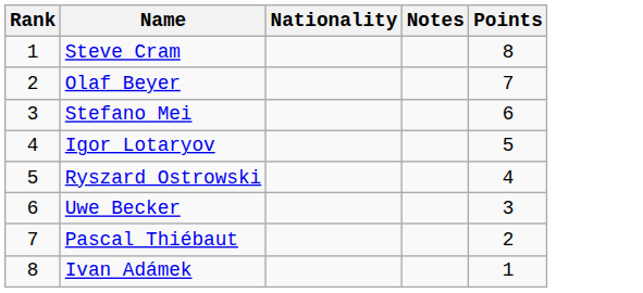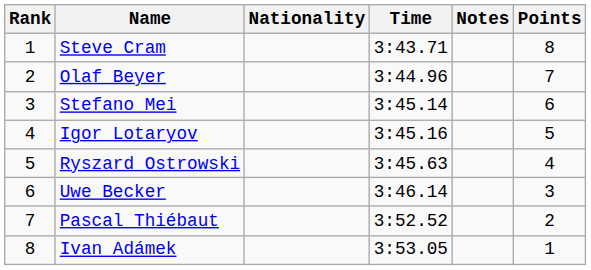 <table class="wikitable sortable" style="text-align:center">
 <tr>
 <th>Rank</th>
 <th>Name</th>
 <th>Nationality</th>
+<th>Time</th>
 <th>Notes</th>
 <th>Points</th>
 </tr>
 <tr>
 <td>1</td>
 <td align=left><a href='#'>Steve Cram</a></td>
 <td align=left></td>
+<td>3:43.71</td>
 <td></td>
 <td>8</td>
 </tr>
 <tr>
 <td>2</td>
 <td align=left><a href='#'>Olaf Beyer</a></td>
 <td align=left></td>
+<td>3:44.96</td>
 <td></td>
 <td>7</td>
 </tr>
 <tr>
 <td>3</td>
 <td align=left><a href='#'>Stefano Mei</a></td>
 <td align=left></td>
+<td>3:45.14</td>
 <td></td>
 <td>6</td>
 </tr>
 <tr>
 <td>4</td>
 <td align=left><a href='#'>Igor Lotaryov</a></td>
 <td align=left></td>
+<td>3:45.16</td>
 <td></td>
 <td>5</td>
 </tr>
 <tr>
 <td>5</td>
 <td align=left><a href='#'>Ryszard Ostrowski</a></td>
 <td align=left></td>
+<td>3:45.63</td>
 <td></td>
 <td>4</td>
 </tr>
 <tr>
 <td>6</td>
 <td align=left><a href='#'>Uwe Becker</a></td>
 <td align=left></td>
+<td>3:46.14</td>
 <td></td>
 <td>3</td>
 </tr>
 <tr>
 <td>7</td>
 <td align=left><a href='#'>Pascal Thiébaut</a></td>
 <td align=left></td>
+<td>3:52.52</td>
 <td></td>
 <td>2</td>
 </tr>
 <tr>
 <td>8</td>
 <td align=left><a href='#'>Ivan Adámek</a></td>
 <td align=left></td>
+<td>3:53.05</td>
 <td></td>
 <td>1</td>
 </tr>
 </table>
